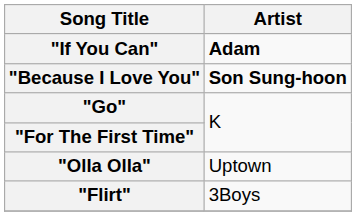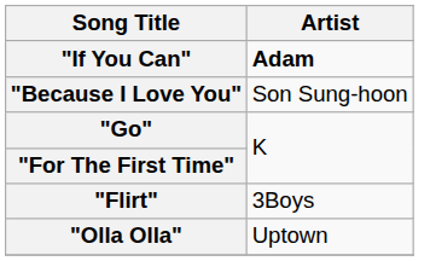 <table class="wikitable sortable plainrowheaders">
 <tr>
 <th scope="col">Song Title</th>
 <th scope="col">Artist</th>
 </tr>
 <tr>
 <th scope="row">"If You Can"</th>
 <td><strong>Adam</strong></td>
 </tr>
 <tr>
 <th scope="row">"Because I Love You"</th>
-<td><strong>Son Sung-hoon</strong></td>
+<td>Son Sung-hoon</td>
 </tr>
 <tr>
 <th scope="row">"Go"</th>
 <td rowspan=2>K</td>
 </tr>
 <tr>
 <th scope="row">"For The First Time"</th>
 </tr>
 <tr>
+<th scope="row">"Flirt"</th>
+<td>3Boys</td>
+</tr>
+<tr>
 <th scope="row">"Olla Olla"</th>
 <td>Uptown</td>
 </tr>
 <tr>
-<th scope="row">"Flirt"</th>
-<td>3Boys</td>
-</tr>
-<tr>
 </tr>
 </table>
